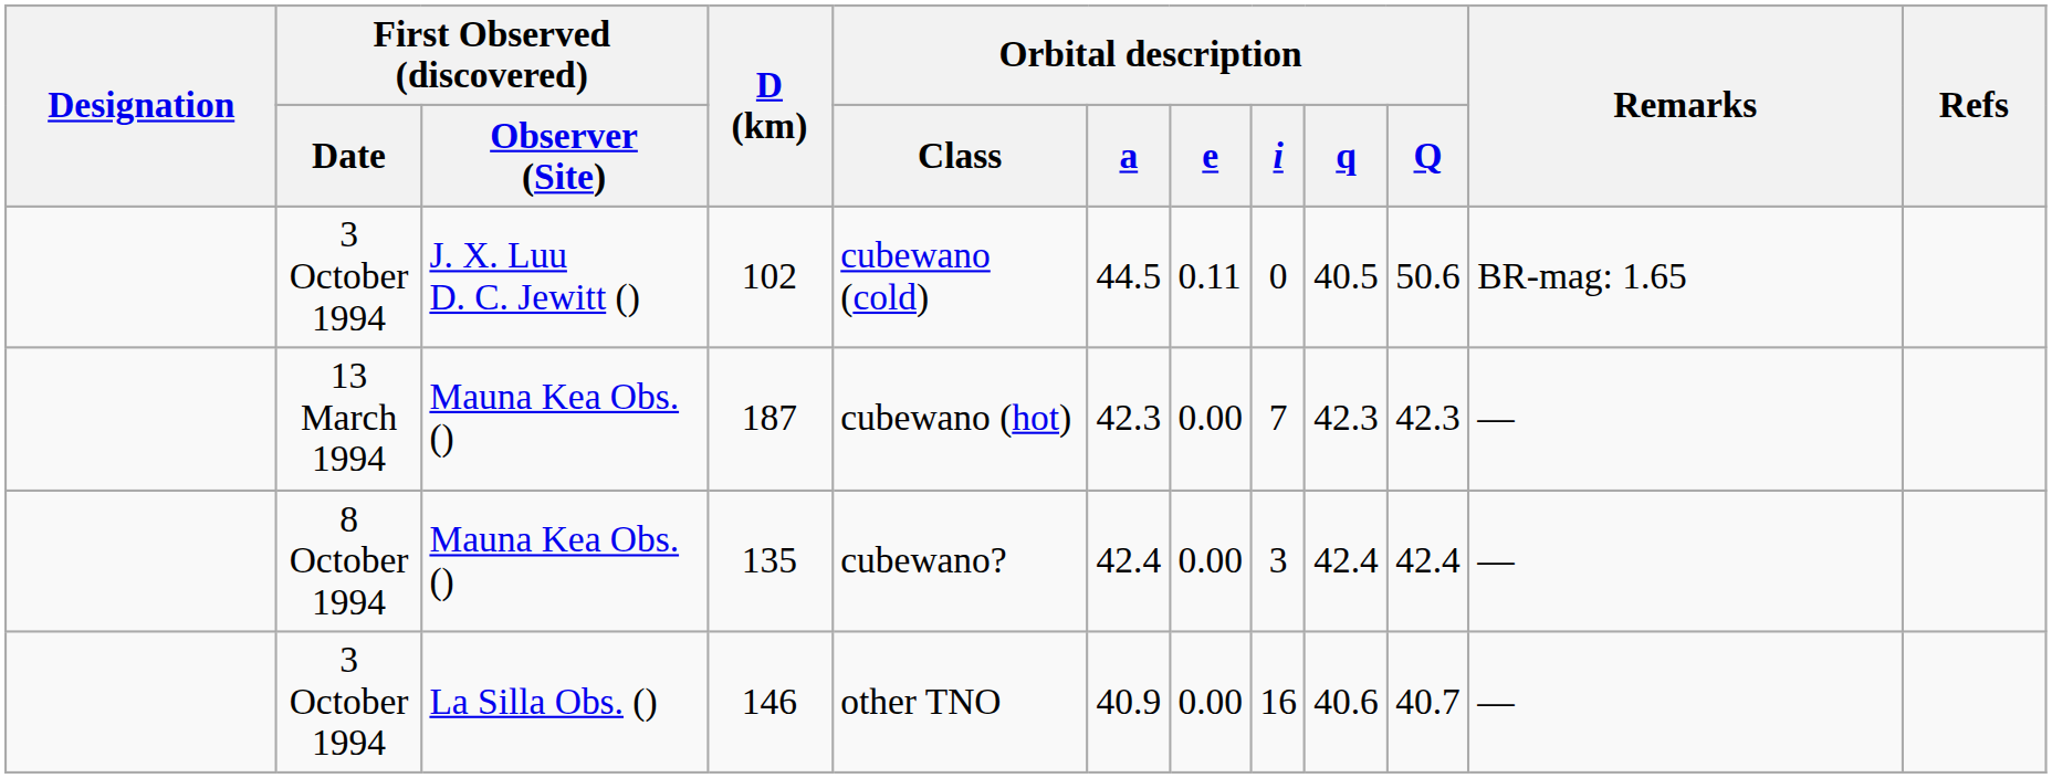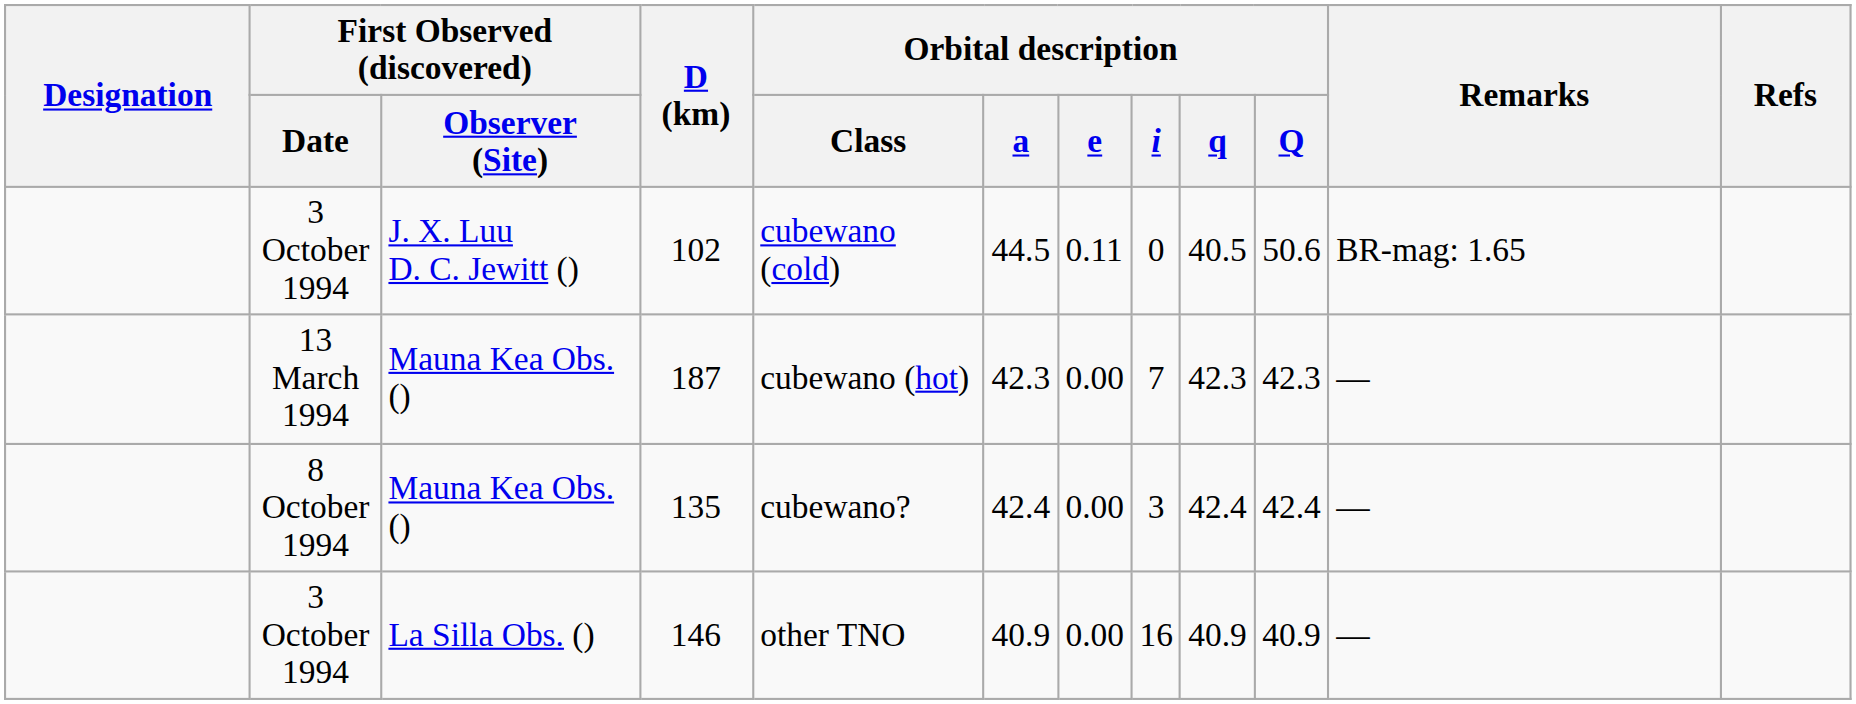 <table class="wikitable sortable" style="width: 100%;">
 <tr>
 <th width= 110 rowspan=2><a href='#'>Designation</a></th>
 <th colspan=2 width=115>First Observed (discovered)</th>
 <th rowspan=2><a href='#'>D</a> (km)</th>
 <th colspan=6>Orbital description</th>
 <th rowspan=2 width=180>Remarks</th>
 <th rowspan=2 width=55 class="unsortable">Refs</th>
 </tr>
 <tr>
 <th width=55>Date</th>
 <th><a href='#'>Observer</a><br>(<a href='#'>Site</a>)</th>
 <th>Class</th>
 <th><a href='#'>a</a><br></th>
 <th><a href='#'>e</a></th>
 <th><a href='#'><em>i</em></a><br></th>
 <th><a href='#'>q</a><br></th>
 <th><a href='#'>Q</a><br></th>
 </tr>
 <tr id="1994 ES2">
 <td></td>
 <td align=center>3 October 1994</td>
 <td><a href='#'>J. X. Luu</a><br><a href='#'>D. C. Jewitt</a> ()</td>
 <td align=center>102</td>
 <td><a href='#'>cubewano</a> (<a href='#'>cold</a>)</td>
 <td>44.5</td>
 <td>0.11</td>
 <td align=center>0</td>
 <td>40.5</td>
 <td>50.6</td>
 <td>BR-mag: 1.65</td>
 <td></td>
 </tr>
 <tr id="1994 TG">
 <td></td>
 <td align=center>13 March 1994</td>
 <td><a href='#'>Mauna Kea Obs.</a> ()</td>
 <td align=center>187</td>
 <td>cubewano (<a href='#'>hot</a>)</td>
 <td>42.3</td>
 <td>0.00</td>
 <td align=center>7</td>
 <td>42.3</td>
 <td>42.3</td>
 <td>—</td>
 <td></td>
 </tr>
 <tr id="1994 TG2">
 <td></td>
 <td align=center>8 October 1994</td>
 <td><a href='#'>Mauna Kea Obs.</a> ()</td>
 <td align=center>135</td>
 <td>cubewano?</td>
 <td>42.4</td>
 <td>0.00</td>
 <td align=center>3</td>
 <td>42.4</td>
 <td>42.4</td>
 <td>—</td>
 <td></td>
 </tr>
 <tr id="1994 TH">
 <td></td>
 <td align=center>3 October 1994</td>
 <td><a href='#'>La Silla Obs.</a> ()</td>
 <td align=center>146</td>
 <td>other TNO</td>
 <td>40.9</td>
 <td>0.00</td>
 <td align=center>16</td>
-<td>40.6</td>
-<td>40.7</td>
+<td>40.9</td>
+<td>40.9</td>
 <td>—</td>
 <td></td>
 </tr>
 </table>
